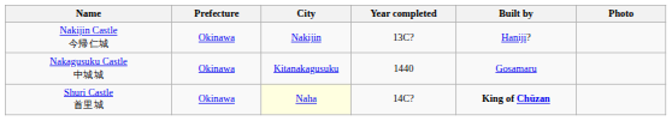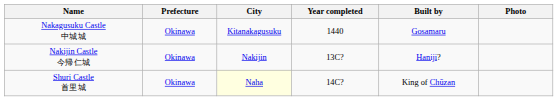 <table class="wikitable" style="text-align:center; font-size:small;">
 <tr>
 <th style="width: 210px;">Name</th>
 <th style="width: 110px;">Prefecture</th>
 <th style="width: 110px;">City</th>
 <th style="width: 130px;">Year completed</th>
 <th style="width: 150px;">Built by</th>
 <th style="width: 110px;">Photo</th>
 </tr>
 <tr>
+<td><a href='#'>Nakagusuku Castle</a><br>中城城</td>
+<td><a href='#'>Okinawa</a></td>
+<td><a href='#'>Kitanakagusuku</a></td>
+<td>1440</td>
+<td><a href='#'>Gosamaru</a></td>
+<td></td>
+</tr>
+<tr>
 <td><a href='#'>Nakijin Castle</a><br>今帰仁城</td>
 <td><a href='#'>Okinawa</a></td>
 <td><a href='#'>Nakijin</a></td>
 <td>13C?</td>
 <td><a href='#'>Haniji</a>?</td>
 <td></td>
 </tr>
 <tr>
-<td><a href='#'>Nakagusuku Castle</a><br>中城城</td>
-<td><a href='#'>Okinawa</a></td>
-<td><a href='#'>Kitanakagusuku</a></td>
-<td>1440</td>
-<td><a href='#'>Gosamaru</a></td>
-<td></td>
-</tr>
-<tr>
 <td><a href='#'>Shuri Castle</a><br>首里城</td>
 <td><a href='#'>Okinawa</a></td>
 <td style="background: lightyellow;"><a href='#'>Naha</a></td>
 <td>14C?</td>
-<td><strong>King of <a href='#'>Chūzan</a></strong></td>
+<td>King of <a href='#'>Chūzan</a></td>
 <td></td>
 </tr>
 </table>
